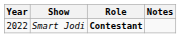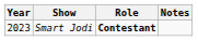 <table class="wikitable">
 <tr>
 <th>Year</th>
 <th>Show</th>
 <th>Role</th>
 <th>Notes</th>
 </tr>
 <tr>
-<td>2022</td>
+<td>2023</td>
 <td><em>Smart Jodi</em></td>
 <td><strong>Contestant</strong></td>
 <td></td>
 </tr>
 </table>
